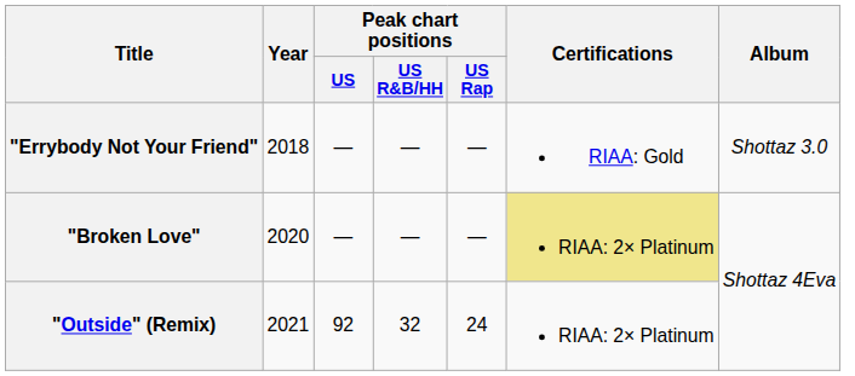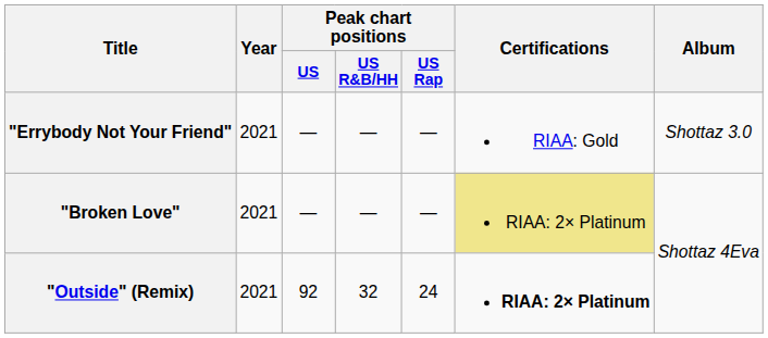 <table class="wikitable plainrowheaders" style="text-align:center;">
 <tr>
 <th rowspan="2">Title</th>
 <th rowspan="2">Year</th>
 <th colspan="3">Peak chart positions</th>
 <th rowspan="2">Certifications</th>
 <th rowspan="2">Album</th>
 </tr>
 <tr>
 <th scope="col" style="width:3em;font-size:90%;"><a href='#'>US</a><br></th>
 <th scope="col" style="width:3em;font-size:90%;"><a href='#'>US<br>R&B/HH</a><br></th>
 <th scope="col" style="width:3em;font-size:90%;"><a href='#'>US<br>Rap</a><br></th>
 </tr>
 <tr>
 <th scope="row">"Errybody Not Your Friend"</th>
-<td>2018</td>
+<td>2021</td>
 <td>—</td>
 <td>—</td>
 <td>—</td>
 <td><br><ul><li><a href='#'>RIAA</a>: Gold</li></ul></td>
 <td><em>Shottaz 3.0</em></td>
 </tr>
 <tr>
 <th scope="row">"Broken Love"<br></th>
-<td>2020</td>
+<td>2021</td>
 <td>—</td>
 <td>—</td>
 <td>—</td>
 <td style="background: khaki;"><br><ul><li>RIAA: 2× Platinum</li></ul></td>
 <td rowspan="2"><em>Shottaz 4Eva</em></td>
 </tr>
 <tr>
 <th scope="row">"<a href='#'>Outside</a>" (Remix)<br></th>
 <td>2021</td>
 <td>92</td>
 <td>32</td>
 <td>24</td>
-<td><br><ul><li>RIAA: 2× Platinum</li></ul></td>
+<td><strong><br><ul><li>RIAA: 2× Platinum</li></ul></strong></td>
 </tr>
 </table>
